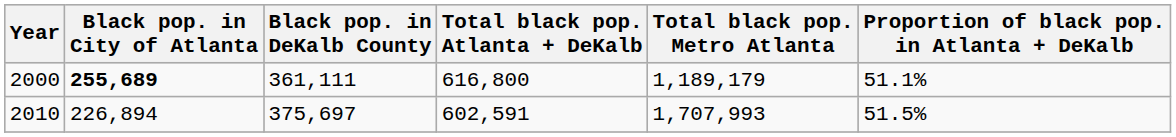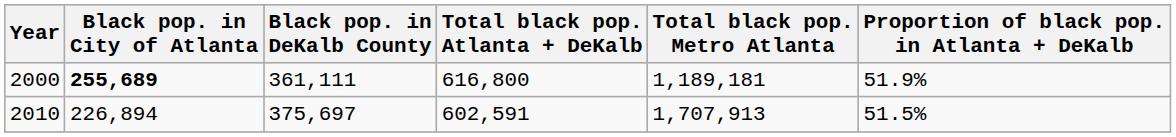 <table class="wikitable">
 <tr>
 <th>Year</th>
 <th>Black pop. in<br>City of Atlanta</th>
 <th>Black pop. in<br>DeKalb County</th>
 <th>Total black pop.<br>Atlanta + DeKalb</th>
 <th>Total black pop.<br>Metro Atlanta</th>
 <th>Proportion of black pop.<br>in Atlanta + DeKalb</th>
 </tr>
 <tr>
 <td>2000</td>
 <td><strong>255,689</strong></td>
 <td>361,111</td>
 <td>616,800</td>
-<td>1,189,179</td>
-<td>51.1%</td>
+<td>1,189,181</td>
+<td>51.9%</td>
 </tr>
 <tr>
 <td>2010</td>
 <td>226,894</td>
 <td>375,697</td>
 <td>602,591</td>
-<td>1,707,993</td>
+<td>1,707,913</td>
 <td>51.5%</td>
 </tr>
 </table>
